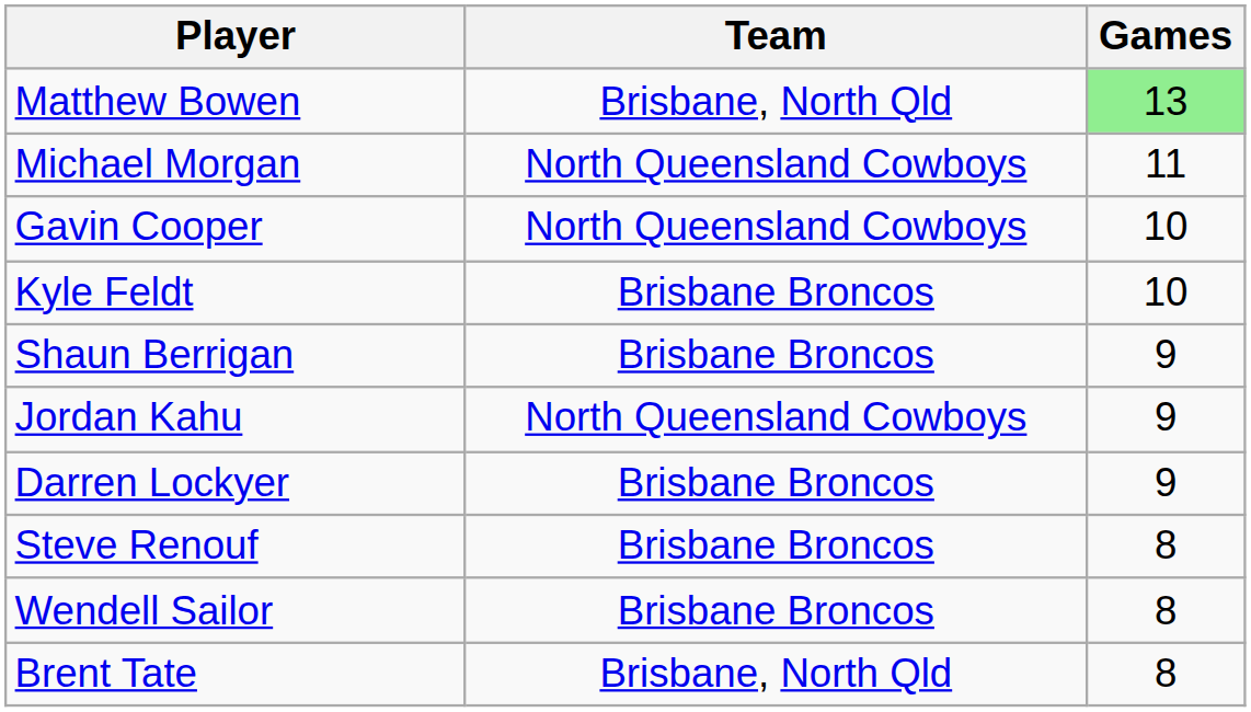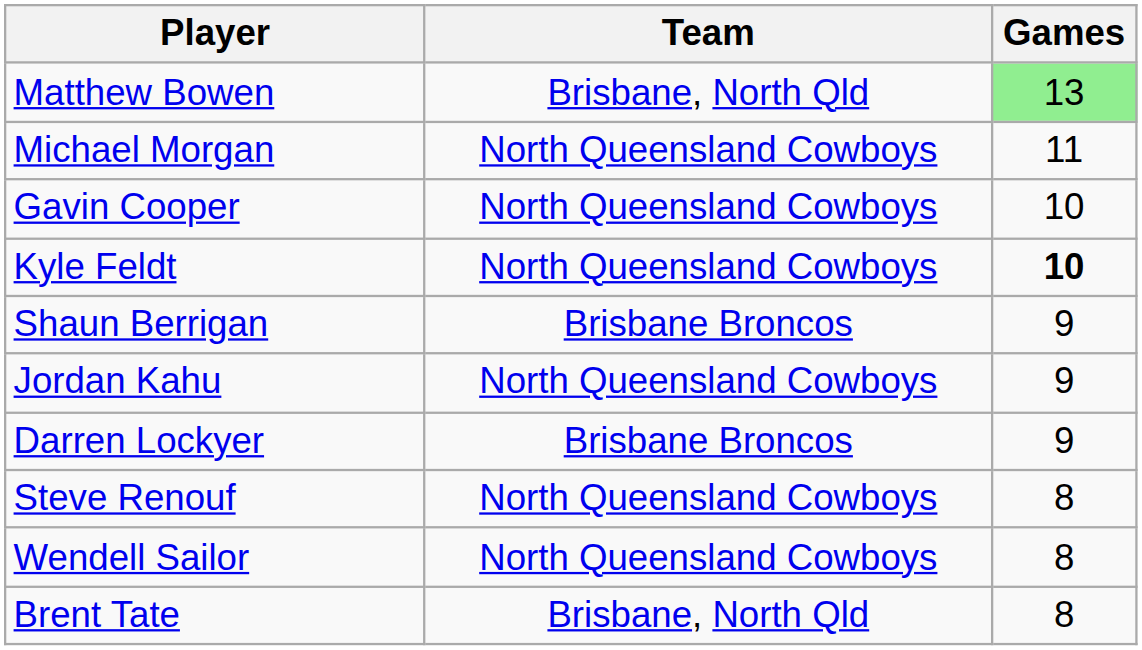 <table class="wikitable" style="text-align:center;">
 <tr>
 <th style="width:11em">Player</th>
 <th style="width:15em">Team</th>
 <th style="width:3.5em">Games</th>
 </tr>
 <tr>
 <td style="text-align:left;"><a href='#'>Matthew Bowen</a></td>
 <td> <a href='#'>Brisbane</a>,  <a href='#'>North Qld</a></td>
 <td style="background: lightgreen;">13</td>
 </tr>
 <tr>
 <td style="text-align:left;"><a href='#'>Michael Morgan</a></td>
 <td> <a href='#'>North Queensland Cowboys</a></td>
 <td>11</td>
 </tr>
 <tr>
 <td style="text-align:left;"><a href='#'>Gavin Cooper</a></td>
 <td> <a href='#'>North Queensland Cowboys</a></td>
 <td>10</td>
 </tr>
 <tr>
 <td style="text-align:left;"><a href='#'>Kyle Feldt</a></td>
-<td> <a href='#'>Brisbane Broncos</a></td>
-<td>10</td>
+<td> <a href='#'>North Queensland Cowboys</a></td>
+<td><strong>10</strong></td>
 </tr>
 <tr>
 <td style="text-align:left;"><a href='#'>Shaun Berrigan</a></td>
 <td> <a href='#'>Brisbane Broncos</a></td>
 <td>9</td>
 </tr>
 <tr>
 <td style="text-align:left;"><a href='#'>Jordan Kahu</a></td>
 <td> <a href='#'>North Queensland Cowboys</a></td>
 <td>9</td>
 </tr>
 <tr>
 <td style="text-align:left;"><a href='#'>Darren Lockyer</a></td>
 <td> <a href='#'>Brisbane Broncos</a></td>
 <td>9</td>
 </tr>
 <tr>
 <td style="text-align:left;"><a href='#'>Steve Renouf</a></td>
-<td> <a href='#'>Brisbane Broncos</a></td>
+<td> <a href='#'>North Queensland Cowboys</a></td>
 <td>8</td>
 </tr>
 <tr>
 <td style="text-align:left;"><a href='#'>Wendell Sailor</a></td>
-<td> <a href='#'>Brisbane Broncos</a></td>
+<td> <a href='#'>North Queensland Cowboys</a></td>
 <td>8</td>
 </tr>
 <tr>
 <td style="text-align:left;"><a href='#'>Brent Tate</a></td>
 <td> <a href='#'>Brisbane</a>,  <a href='#'>North Qld</a></td>
 <td>8</td>
 </tr>
 </table>
